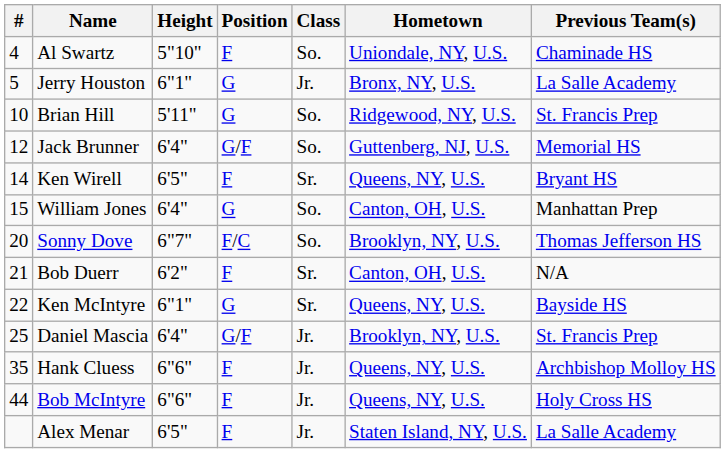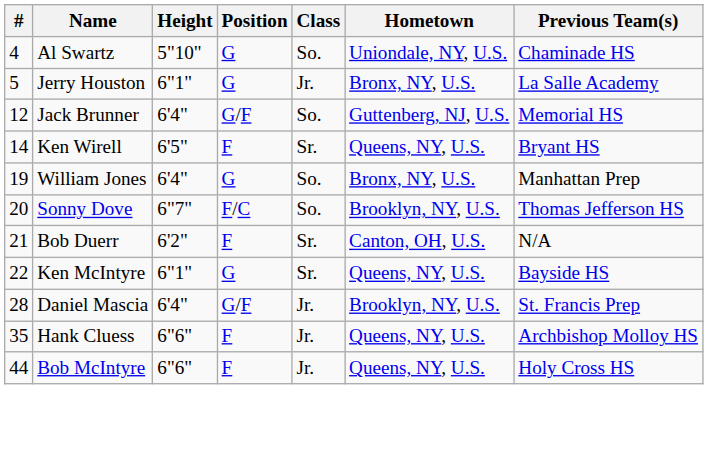 <table class="wikitable" style="font-size: 90%">
 <tr>
 <th>#</th>
 <th>Name</th>
 <th>Height</th>
 <th>Position</th>
 <th>Class</th>
 <th>Hometown</th>
 <th>Previous Team(s)</th>
 </tr>
 <tr>
 <td>4</td>
 <td>Al Swartz</td>
 <td>5"10"</td>
-<td><a href='#'>F</a></td>
+<td><a href='#'>G</a></td>
 <td>So.</td>
 <td><a href='#'>Uniondale, NY</a>, <a href='#'>U.S.</a></td>
 <td><a href='#'>Chaminade HS</a></td>
 </tr>
 <tr>
 <td>5</td>
 <td>Jerry Houston</td>
 <td>6"1"</td>
 <td><a href='#'>G</a></td>
 <td>Jr.</td>
 <td><a href='#'>Bronx, NY</a>, <a href='#'>U.S.</a></td>
 <td><a href='#'>La Salle Academy</a></td>
-</tr>
-<tr>
-<td>10</td>
-<td>Brian Hill</td>
-<td>5'11"</td>
-<td><a href='#'>G</a></td>
-<td>So.</td>
-<td><a href='#'>Ridgewood, NY</a>, <a href='#'>U.S.</a></td>
-<td><a href='#'>St. Francis Prep</a></td>
 </tr>
 <tr>
 <td>12</td>
 <td>Jack Brunner</td>
 <td>6'4"</td>
 <td><a href='#'>G</a>/<a href='#'>F</a></td>
 <td>So.</td>
 <td><a href='#'>Guttenberg, NJ</a>, <a href='#'>U.S.</a></td>
 <td><a href='#'>Memorial HS</a></td>
 </tr>
 <tr>
 <td>14</td>
 <td>Ken Wirell</td>
 <td>6'5"</td>
 <td><a href='#'>F</a></td>
 <td>Sr.</td>
 <td><a href='#'>Queens, NY</a>, <a href='#'>U.S.</a></td>
 <td><a href='#'>Bryant HS</a></td>
 </tr>
 <tr>
-<td>15</td>
+<td>19</td>
 <td>William Jones</td>
 <td>6'4"</td>
 <td><a href='#'>G</a></td>
 <td>So.</td>
-<td><a href='#'>Canton, OH</a>, <a href='#'>U.S.</a></td>
+<td><a href='#'>Bronx, NY</a>, <a href='#'>U.S.</a></td>
 <td>Manhattan Prep</td>
 </tr>
 <tr>
 <td>20</td>
 <td><a href='#'>Sonny Dove</a></td>
 <td>6"7"</td>
 <td><a href='#'>F</a>/<a href='#'>C</a></td>
 <td>So.</td>
 <td><a href='#'>Brooklyn, NY</a>, <a href='#'>U.S.</a></td>
 <td><a href='#'>Thomas Jefferson HS</a></td>
 </tr>
 <tr>
 <td>21</td>
 <td>Bob Duerr</td>
 <td>6'2"</td>
 <td><a href='#'>F</a></td>
 <td>Sr.</td>
 <td><a href='#'>Canton, OH</a>, <a href='#'>U.S.</a></td>
 <td>N/A</td>
 </tr>
 <tr>
 <td>22</td>
 <td>Ken McIntyre</td>
 <td>6"1"</td>
 <td><a href='#'>G</a></td>
 <td>Sr.</td>
 <td><a href='#'>Queens, NY</a>, <a href='#'>U.S.</a></td>
 <td><a href='#'>Bayside HS</a></td>
 </tr>
 <tr>
-<td>25</td>
+<td>28</td>
 <td>Daniel Mascia</td>
 <td>6'4"</td>
 <td><a href='#'>G</a>/<a href='#'>F</a></td>
 <td>Jr.</td>
 <td><a href='#'>Brooklyn, NY</a>, <a href='#'>U.S.</a></td>
 <td><a href='#'>St. Francis Prep</a></td>
 </tr>
 <tr>
 <td>35</td>
 <td>Hank Cluess</td>
 <td>6"6"</td>
 <td><a href='#'>F</a></td>
 <td>Jr.</td>
 <td><a href='#'>Queens, NY</a>, <a href='#'>U.S.</a></td>
 <td><a href='#'>Archbishop Molloy HS</a></td>
 </tr>
 <tr>
 <td>44</td>
 <td><a href='#'>Bob McIntyre</a></td>
 <td>6"6"</td>
 <td><a href='#'>F</a></td>
 <td>Jr.</td>
 <td><a href='#'>Queens, NY</a>, <a href='#'>U.S.</a></td>
 <td><a href='#'>Holy Cross HS</a></td>
 </tr>
-<tr>
-<td></td>
-<td>Alex Menar</td>
-<td>6'5"</td>
-<td><a href='#'>F</a></td>
-<td>Jr.</td>
-<td><a href='#'>Staten Island, NY</a>, <a href='#'>U.S.</a></td>
-<td><a href='#'>La Salle Academy</a></td>
-</tr>
 </table>
